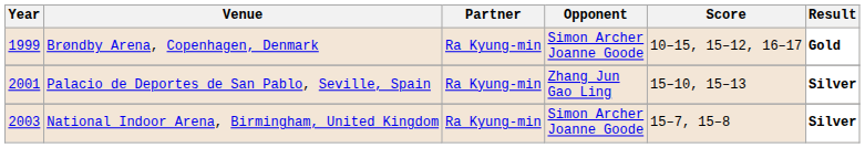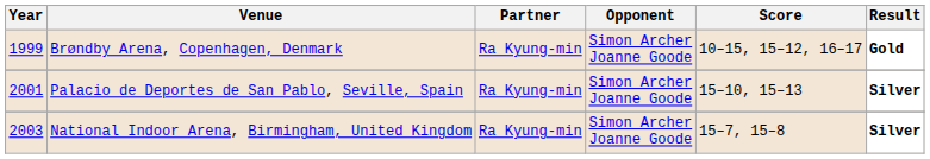 <table class="sortable wikitable" style="font-size: 90%;">
 <tr>
 <th>Year</th>
 <th>Venue</th>
 <th>Partner</th>
 <th>Opponent</th>
 <th>Score</th>
 <th>Result</th>
 </tr>
 <tr style="background:#F3E6D7">
 <td align="center"><a href='#'>1999</a></td>
 <td align="left"><a href='#'>Brøndby Arena</a>, <a href='#'>Copenhagen, Denmark</a></td>
 <td align="left"> <a href='#'>Ra Kyung-min</a></td>
 <td align="left"> <a href='#'>Simon Archer</a> <br>  <a href='#'>Joanne Goode</a></td>
 <td align="left">10–15, 15–12, 16–17</td>
 <td style="text-align:left; background:white"> <strong>Gold</strong></td>
 </tr>
 <tr>
 </tr>
 <tr style="background:#F3E6D7">
 <td align="center"><a href='#'>2001</a></td>
 <td align="left"><a href='#'>Palacio de Deportes de San Pablo</a>, <a href='#'>Seville, Spain</a></td>
 <td align="left"> <a href='#'>Ra Kyung-min</a></td>
-<td align="left"> <a href='#'>Zhang Jun</a> <br>  <a href='#'>Gao Ling</a></td>
+<td align="left"> <a href='#'>Simon Archer</a> <br>  <a href='#'>Joanne Goode</a></td>
 <td align="left">15–10, 15–13</td>
 <td style="text-align:left; background:white"> <strong>Silver</strong></td>
 </tr>
 <tr>
 </tr>
 <tr style="background:#F3E6D7">
 <td align="center"><a href='#'>2003</a></td>
 <td align="left"><a href='#'>National Indoor Arena</a>, <a href='#'>Birmingham, United Kingdom</a></td>
 <td align="left"> <a href='#'>Ra Kyung-min</a></td>
 <td align="left"> <a href='#'>Simon Archer</a> <br>  <a href='#'>Joanne Goode</a></td>
 <td align="left">15–7, 15–8</td>
 <td style="text-align:left; background:white"> <strong>Silver</strong></td>
 </tr>
 </table>
